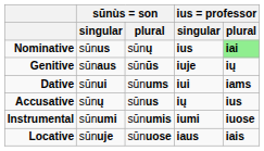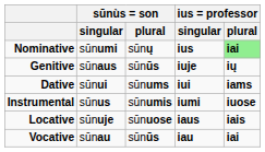 <table class="wikitable">
 <tr>
 <th> </th>
 <th colspan=2>sūnùs = son</th>
 <th colspan=2>ius = professor</th>
 </tr>
 <tr>
 <th> </th>
 <th>singular</th>
 <th>plural</th>
 <th>singular</th>
 <th>plural</th>
 </tr>
 <tr>
 <td align="right"><strong>Nominative</strong></td>
-<td>sūn<strong>us</strong></td>
+<td>sūn<strong>umi</strong></td>
 <td>sūn<strong>ų</strong></td>
 <td><strong>ius</strong></td>
 <td style="background: lightgreen;"><strong>iai</strong></td>
 </tr>
 <tr>
 <td align="right"><strong>Genitive</strong></td>
 <td>sūn<strong>aus</strong></td>
 <td>sūn<strong>ūs</strong></td>
 <td><strong>iuje</strong></td>
 <td><strong>ių</strong></td>
 </tr>
 <tr>
 <td align="right"><strong>Dative</strong></td>
 <td>sūn<strong>ui</strong></td>
 <td>sūn<strong>ums</strong></td>
 <td><strong>iui</strong></td>
 <td><strong>iams</strong></td>
 </tr>
 <tr>
-<td align="right"><strong>Accusative</strong></td>
-<td>sūn<strong>ų</strong></td>
+<td align="right"><strong>Instrumental</strong></td>
 <td>sūn<strong>us</strong></td>
-<td><strong>ių</strong></td>
-<td><strong>ius</strong></td>
-</tr>
-<tr>
-<td align="right"><strong>Instrumental</strong></td>
-<td>sūn<strong>umi</strong></td>
 <td>sūn<strong>umis</strong></td>
 <td><strong>iumi</strong></td>
 <td><strong>iuose</strong></td>
 </tr>
 <tr>
 <td align="right"><strong>Locative</strong></td>
 <td>sūn<strong>uje</strong></td>
 <td>sūn<strong>uose</strong></td>
 <td><strong>iaus</strong></td>
 <td><strong>iais</strong></td>
 </tr>
+<tr>
+<td align="right"><strong>Vocative</strong></td>
+<td>sūn<strong>au</strong></td>
+<td>sūn<strong>ūs</strong></td>
+<td><strong>iau</strong></td>
+<td><strong>iai</strong></td>
+</tr>
 </table>
